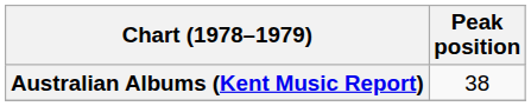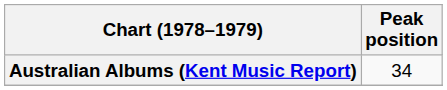 <table class="wikitable sortable plainrowheaders" style="text-align:center">
 <tr>
 <th scope="col">Chart (1978–1979)</th>
 <th scope="col">Peak<br>position</th>
 </tr>
 <tr>
 <th scope="row">Australian Albums (<a href='#'>Kent Music Report</a>)</th>
-<td>38</td>
+<td>34</td>
 </tr>
 <tr>
 </tr>
 <tr>
 </tr>
 <tr>
 </tr>
 <tr>
 </tr>
 <tr>
 </tr>
 <tr>
 </tr>
 <tr>
 </tr>
 </table>
